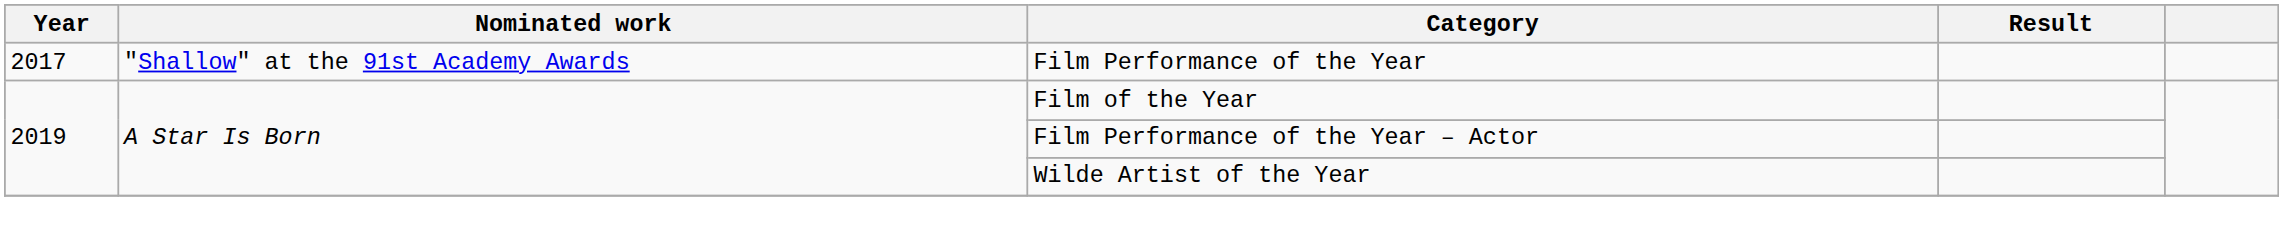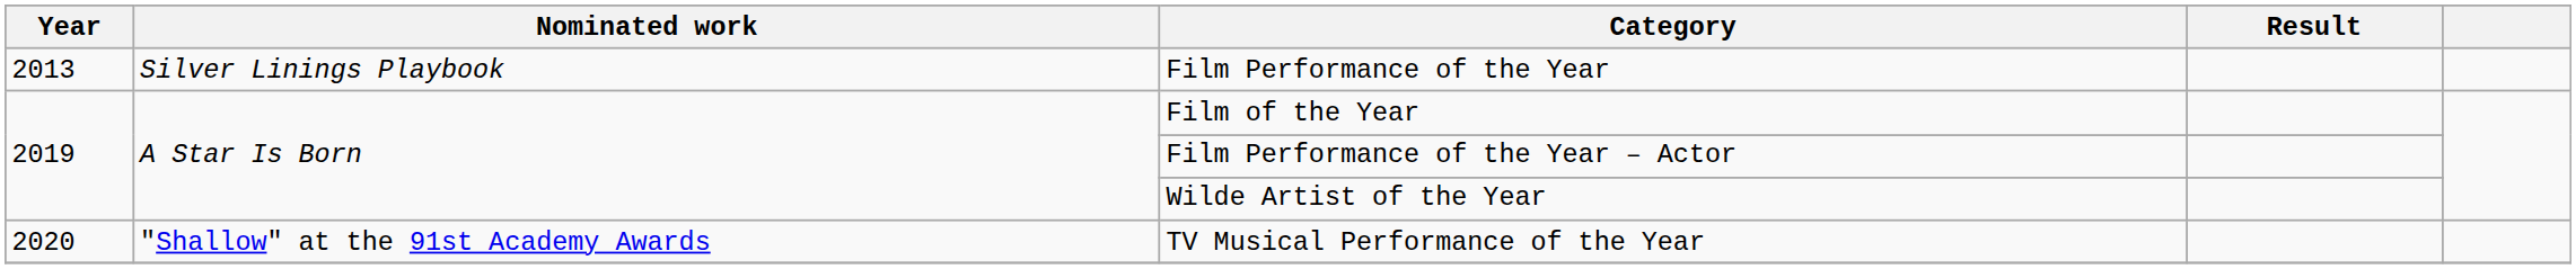 <table class="wikitable" style="width:100%;">
 <tr>
 <th width=5%>Year</th>
 <th style="width:40%;">Nominated work</th>
 <th style="width:40%;">Category</th>
 <th style="width:10%;">Result</th>
 <th width=5%></th>
 </tr>
 <tr>
-<td>2017</td>
-<td>"<a href='#'>Shallow</a>" at the <a href='#'>91st Academy Awards</a></td>
+<td>2013</td>
+<td><em>Silver Linings Playbook</em></td>
 <td>Film Performance of the Year</td>
 <td></td>
 <td style="text-align:center;"></td>
 </tr>
 <tr>
 <td rowspan="3">2019</td>
 <td rowspan="3"><em>A Star Is Born</em></td>
 <td>Film of the Year</td>
 <td></td>
 <td rowspan="3" style="text-align:center;"><br></td>
 </tr>
 <tr>
 <td>Film Performance of the Year – Actor</td>
 <td></td>
 </tr>
 <tr>
 <td>Wilde Artist of the Year</td>
 <td></td>
 </tr>
 <tr>
+<td>2020</td>
+<td>"<a href='#'>Shallow</a>" at the <a href='#'>91st Academy Awards</a></td>
+<td>TV Musical Performance of the Year</td>
+<td></td>
+<td style="text-align:center;"></td>
+</tr>
+<tr>
 </tr>
 </table>
